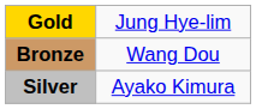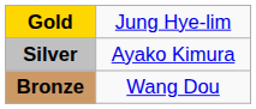 <table class="wikitable" style=" text-align:center; font-size:110%;" width="35%">
 <tr>
 <td bgcolor="gold"><strong>Gold</strong></td>
 <td><a href='#'>Jung Hye-lim</a><br></td>
 </tr>
 <tr>
+<td bgcolor="silver"><strong>Silver</strong></td>
+<td><a href='#'>Ayako Kimura</a><br></td>
+</tr>
+<tr>
 <td bgcolor="CC9966"><strong>Bronze</strong></td>
 <td><a href='#'>Wang Dou</a><br></td>
 </tr>
-<tr>
-<td bgcolor="silver"><strong>Silver</strong></td>
-<td><a href='#'>Ayako Kimura</a><br></td>
-</tr>
 </table>
